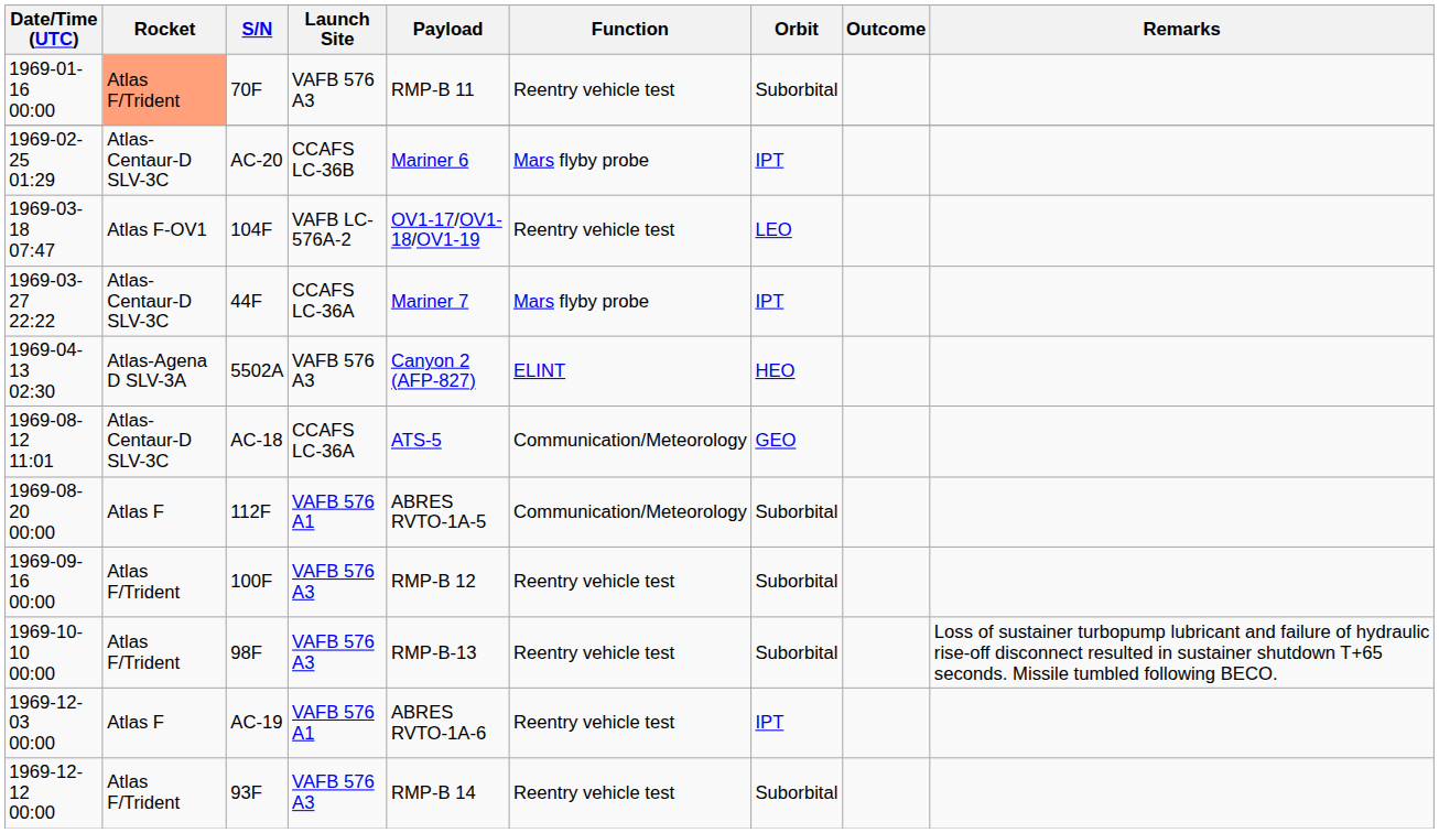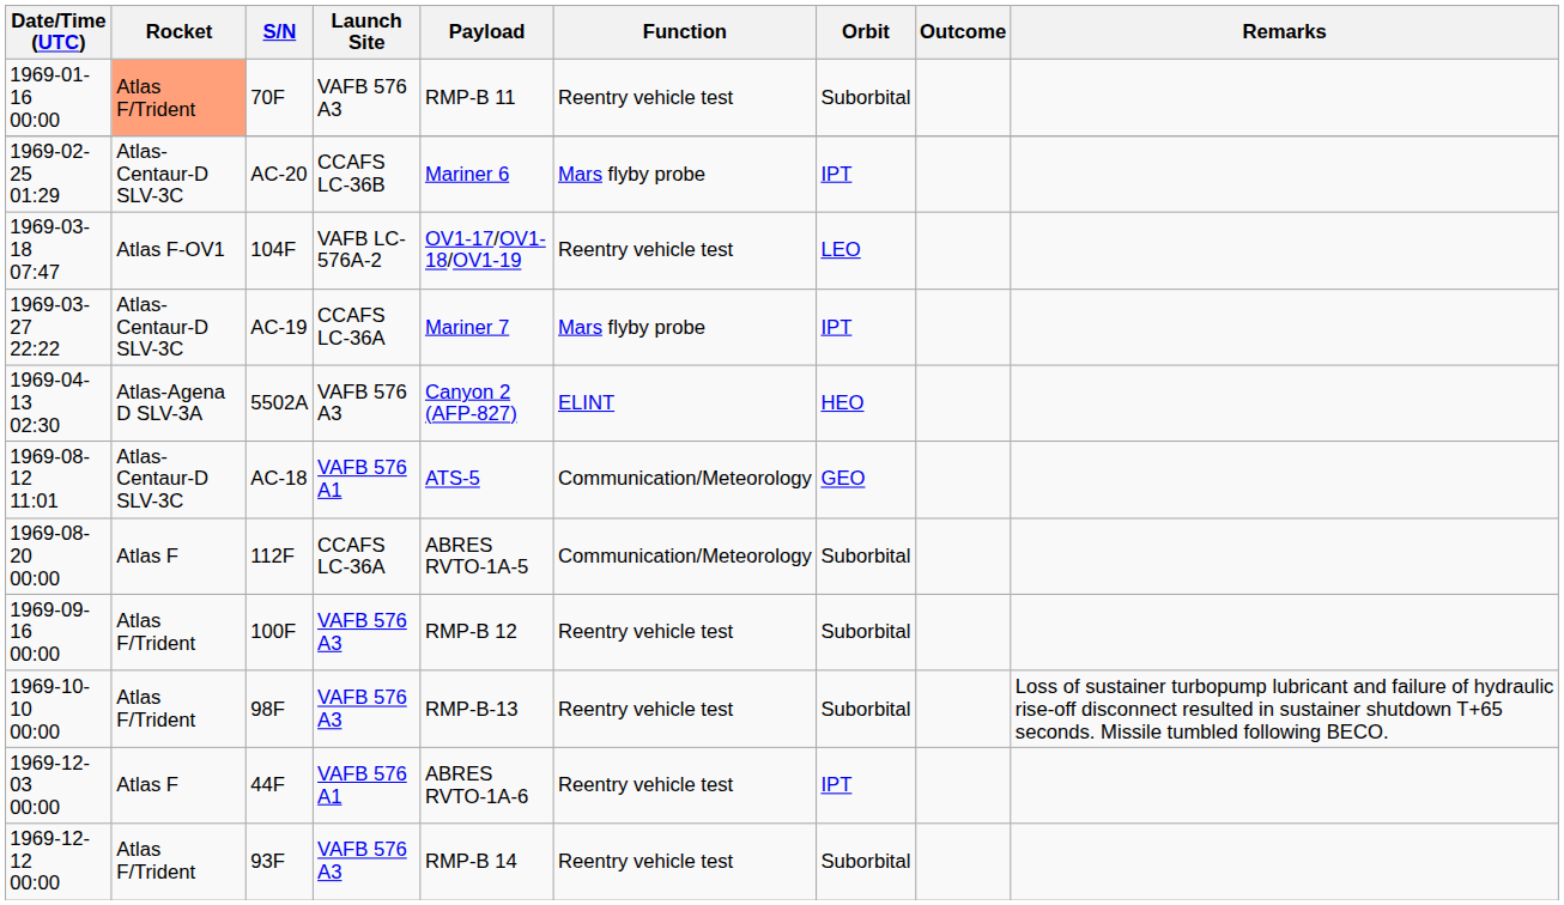 <table class="wikitable" style="margin: 1em 1em 1em 0";>
 <tr>
 <th>Date/Time<br>(<a href='#'>UTC</a>)</th>
 <th>Rocket</th>
 <th><a href='#'>S/N</a></th>
 <th>Launch Site</th>
 <th>Payload</th>
 <th>Function</th>
 <th>Orbit</th>
 <th>Outcome</th>
 <th>Remarks</th>
 </tr>
 <tr>
 <td>1969-01-16<br>00:00</td>
 <td style="background: lightsalmon;">Atlas F/Trident</td>
 <td>70F</td>
 <td>VAFB 576 A3</td>
 <td>RMP-B 11</td>
 <td>Reentry vehicle test</td>
 <td>Suborbital</td>
 <td></td>
 <td></td>
 </tr>
 <tr>
 </tr>
 <tr>
 <td>1969-02-25<br>01:29</td>
 <td>Atlas-Centaur-D SLV-3C</td>
 <td>AC-20</td>
 <td>CCAFS LC-36B</td>
 <td><a href='#'>Mariner 6</a></td>
 <td><a href='#'>Mars</a> flyby probe</td>
 <td><a href='#'>IPT</a></td>
 <td></td>
 <td></td>
 </tr>
 <tr>
 <td>1969-03-18<br>07:47</td>
 <td>Atlas F-OV1</td>
 <td>104F</td>
 <td>VAFB LC-576A-2</td>
 <td><a href='#'>OV1-17</a>/<a href='#'>OV1-18</a>/<a href='#'>OV1-19</a></td>
 <td>Reentry vehicle test</td>
 <td><a href='#'>LEO</a></td>
 <td></td>
 <td></td>
 </tr>
 <tr>
 <td>1969-03-27<br>22:22</td>
 <td>Atlas-Centaur-D SLV-3C</td>
-<td>44F</td>
+<td>AC-19</td>
 <td>CCAFS LC-36A</td>
 <td><a href='#'>Mariner 7</a></td>
 <td><a href='#'>Mars</a> flyby probe</td>
 <td><a href='#'>IPT</a></td>
 <td></td>
 <td></td>
 </tr>
 <tr>
 <td>1969-04-13<br>02:30</td>
 <td>Atlas-Agena D SLV-3A</td>
 <td>5502A</td>
 <td>VAFB 576 A3</td>
 <td><a href='#'>Canyon 2 (AFP-827)</a></td>
 <td><a href='#'>ELINT</a></td>
 <td><a href='#'>HEO</a></td>
 <td></td>
 <td></td>
 </tr>
 <tr>
 <td>1969-08-12<br>11:01</td>
 <td>Atlas-Centaur-D SLV-3C</td>
 <td>AC-18</td>
-<td>CCAFS LC-36A</td>
+<td><a href='#'>VAFB 576 A1</a></td>
 <td><a href='#'>ATS-5</a></td>
 <td>Communication/Meteorology</td>
 <td><a href='#'>GEO</a></td>
 <td></td>
 <td></td>
 </tr>
 <tr>
 <td>1969-08-20<br>00:00</td>
 <td>Atlas F</td>
 <td>112F</td>
-<td><a href='#'>VAFB 576 A1</a></td>
+<td>CCAFS LC-36A</td>
 <td>ABRES RVTO-1A-5</td>
 <td>Communication/Meteorology</td>
 <td>Suborbital</td>
 <td></td>
 <td></td>
 </tr>
 <tr>
 <td>1969-09-16<br>00:00</td>
 <td>Atlas F/Trident</td>
 <td>100F</td>
 <td><a href='#'>VAFB 576 A3</a></td>
 <td>RMP-B 12</td>
 <td>Reentry vehicle test</td>
 <td>Suborbital</td>
 <td></td>
 <td></td>
 </tr>
 <tr>
 <td>1969-10-10<br>00:00</td>
 <td>Atlas F/Trident</td>
 <td>98F</td>
 <td><a href='#'>VAFB 576 A3</a></td>
 <td>RMP-B-13</td>
 <td>Reentry vehicle test</td>
 <td>Suborbital</td>
 <td></td>
 <td>Loss of sustainer turbopump lubricant and failure of hydraulic rise-off disconnect resulted in sustainer shutdown T+65 seconds. Missile tumbled following BECO.</td>
 </tr>
 <tr>
 <td>1969-12-03<br>00:00</td>
 <td>Atlas F</td>
-<td>AC-19</td>
+<td>44F</td>
 <td><a href='#'>VAFB 576 A1</a></td>
 <td>ABRES RVTO-1A-6</td>
 <td>Reentry vehicle test</td>
 <td><a href='#'>IPT</a></td>
 <td></td>
 <td></td>
 </tr>
 <tr>
 <td>1969-12-12<br>00:00</td>
 <td>Atlas F/Trident</td>
 <td>93F</td>
 <td><a href='#'>VAFB 576 A3</a></td>
 <td>RMP-B 14</td>
 <td>Reentry vehicle test</td>
 <td>Suborbital</td>
 <td></td>
 <td></td>
 </tr>
 <tr>
 </tr>
 </table>
